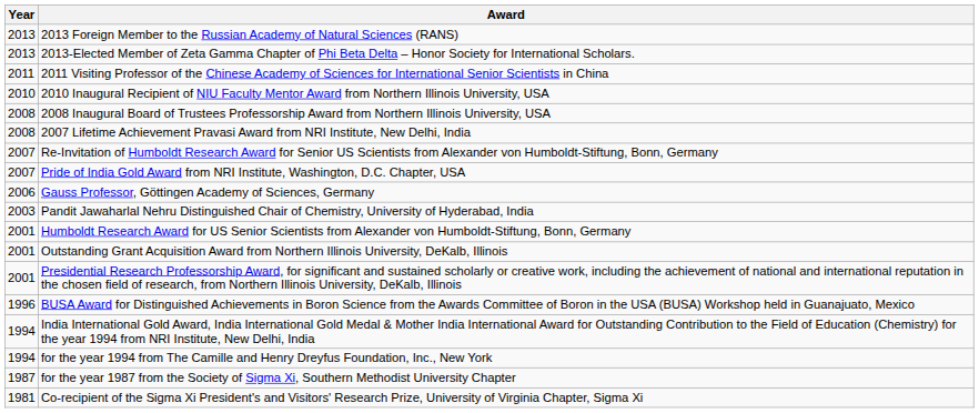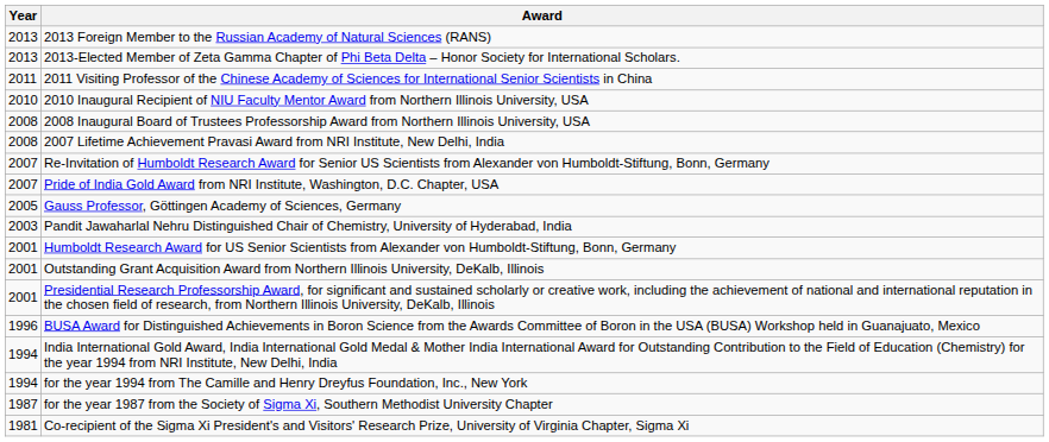 <table class="wikitable">
 <tr>
 <th>Year</th>
 <th>Award</th>
 </tr>
 <tr>
 <td>2013</td>
 <td>2013 Foreign Member to the <a href='#'>Russian Academy of Natural Sciences</a> (RANS) </td>
 </tr>
 <tr>
 <td>2013</td>
 <td>2013-Elected Member of Zeta Gamma Chapter of <a href='#'>Phi Beta Delta</a> – Honor Society for International Scholars.</td>
 </tr>
 <tr>
 <td>2011</td>
 <td>2011 Visiting Professor of the <a href='#'>Chinese Academy of Sciences for International Senior Scientists</a> in China </td>
 </tr>
 <tr>
 <td>2010</td>
 <td>2010 Inaugural Recipient of <a href='#'>NIU Faculty Mentor Award</a> from Northern Illinois University, USA</td>
 </tr>
 <tr>
 <td>2008</td>
 <td>2008 Inaugural Board of Trustees Professorship Award from Northern Illinois University, USA</td>
 </tr>
 <tr>
 <td>2008</td>
 <td>2007 Lifetime Achievement Pravasi Award from NRI Institute, New Delhi, India</td>
 </tr>
 <tr>
 <td>2007</td>
 <td>Re-Invitation of <a href='#'>Humboldt Research Award</a> for Senior US Scientists from Alexander von Humboldt-Stiftung, Bonn, Germany</td>
 </tr>
 <tr>
 <td>2007</td>
 <td><a href='#'>Pride of India Gold Award</a> from NRI Institute, Washington, D.C. Chapter, USA</td>
 </tr>
 <tr>
-<td>2006</td>
+<td>2005</td>
 <td><a href='#'>Gauss Professor</a>, Göttingen Academy of Sciences, Germany</td>
 </tr>
 <tr>
 <td>2003</td>
 <td>Pandit Jawaharlal Nehru Distinguished Chair of Chemistry, University of Hyderabad, India</td>
 </tr>
 <tr>
 <td>2001</td>
 <td><a href='#'>Humboldt Research Award</a> for US Senior Scientists from Alexander von Humboldt-Stiftung, Bonn, Germany</td>
 </tr>
 <tr>
 <td>2001</td>
 <td>Outstanding Grant Acquisition Award from Northern Illinois University, DeKalb, Illinois</td>
 </tr>
 <tr>
 <td>2001</td>
 <td><a href='#'>Presidential Research Professorship Award</a>, for significant and sustained scholarly or creative work, including the achievement of national and international reputation in the chosen field of research, from Northern Illinois University, DeKalb, Illinois</td>
 </tr>
 <tr>
 <td>1996</td>
 <td><a href='#'>BUSA Award</a> for Distinguished Achievements in Boron Science from the Awards Committee of Boron in the USA (BUSA) Workshop held in Guanajuato, Mexico</td>
 </tr>
 <tr>
 <td>1994</td>
 <td>India International Gold Award, India International Gold Medal & Mother India International Award for Outstanding Contribution to the Field of Education (Chemistry) for the year 1994 from NRI Institute, New Delhi, India</td>
 </tr>
 <tr>
 <td>1994</td>
 <td> for the year 1994 from The Camille and Henry Dreyfus Foundation, Inc., New York</td>
 </tr>
 <tr>
 <td>1987</td>
 <td> for the year 1987 from the Society of <a href='#'>Sigma Xi</a>, Southern Methodist University Chapter</td>
 </tr>
 <tr>
 <td>1981</td>
 <td>Co-recipient of the Sigma Xi President's and Visitors' Research Prize, University of Virginia Chapter, Sigma Xi</td>
 </tr>
 </table>
